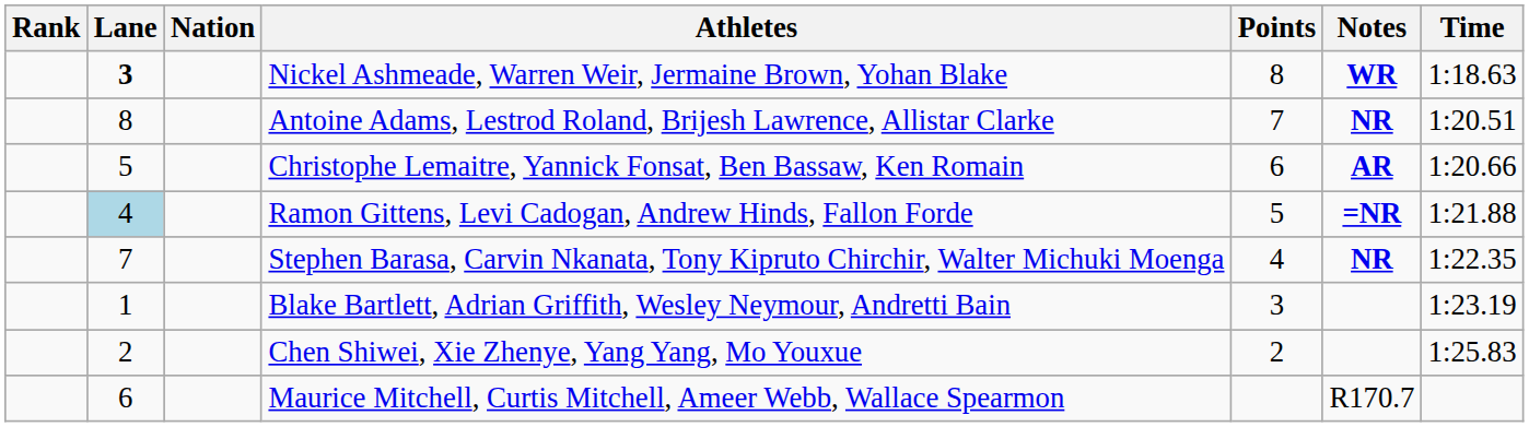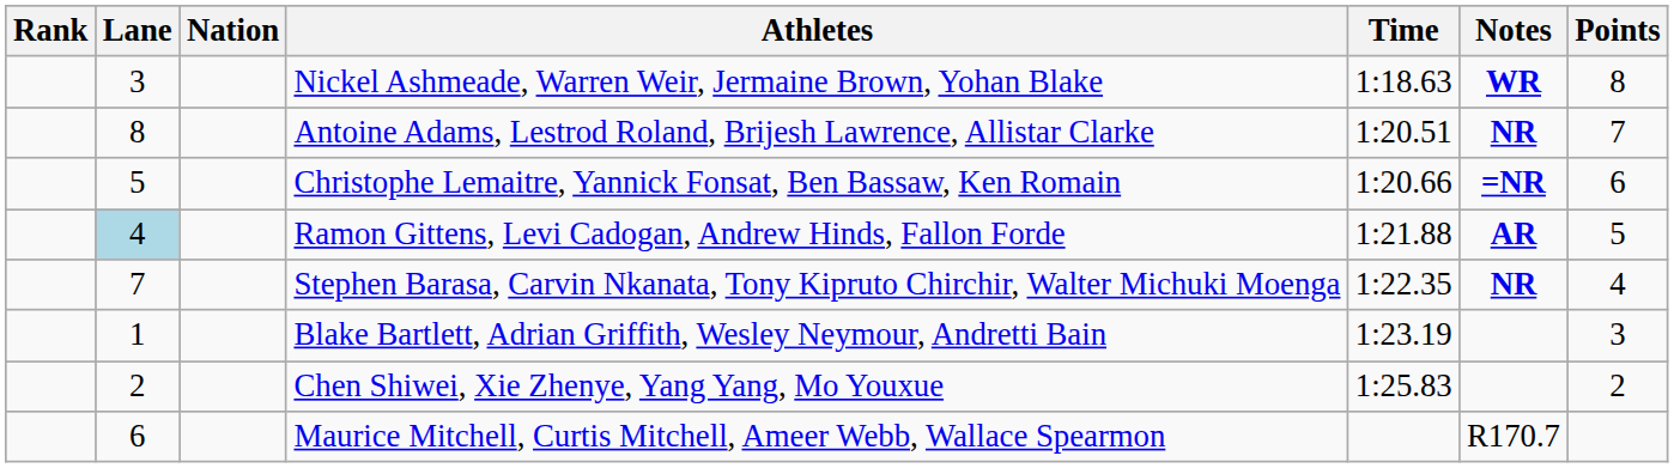 <table class="wikitable sortable" style="text-align:center">
 <tr>
 <th>Rank</th>
 <th>Lane</th>
 <th>Nation</th>
 <th>Athletes</th>
+<th>Time</th>
+<th>Notes</th>
 <th>Points</th>
-<th>Notes</th>
-<th>Time</th>
 </tr>
 <tr>
 <td></td>
-<td><strong>3</strong></td>
+<td>3</td>
 <td align=left></td>
 <td align=left><a href='#'>Nickel Ashmeade</a>, <a href='#'>Warren Weir</a>, <a href='#'>Jermaine Brown</a>, <a href='#'>Yohan Blake</a></td>
+<td>1:18.63</td>
+<td><strong><a href='#'>WR</a></strong></td>
 <td>8</td>
-<td><strong><a href='#'>WR</a></strong></td>
-<td>1:18.63</td>
 </tr>
 <tr>
 <td></td>
 <td>8</td>
 <td align=left></td>
 <td align=left><a href='#'>Antoine Adams</a>, <a href='#'>Lestrod Roland</a>, <a href='#'>Brijesh Lawrence</a>, <a href='#'>Allistar Clarke</a></td>
+<td>1:20.51</td>
+<td><strong><a href='#'>NR</a></strong></td>
 <td>7</td>
-<td><strong><a href='#'>NR</a></strong></td>
-<td>1:20.51</td>
 </tr>
 <tr>
 <td></td>
 <td>5</td>
 <td align=left></td>
 <td align=left><a href='#'>Christophe Lemaitre</a>, <a href='#'>Yannick Fonsat</a>, <a href='#'>Ben Bassaw</a>, <a href='#'>Ken Romain</a></td>
+<td>1:20.66</td>
+<td><strong><a href='#'>=NR</a></strong></td>
 <td>6</td>
-<td><strong><a href='#'>AR</a></strong></td>
-<td>1:20.66</td>
 </tr>
 <tr>
 <td></td>
 <td style="background: lightblue;">4</td>
 <td align=left></td>
 <td align=left><a href='#'>Ramon Gittens</a>, <a href='#'>Levi Cadogan</a>, <a href='#'>Andrew Hinds</a>, <a href='#'>Fallon Forde</a></td>
+<td>1:21.88</td>
+<td><strong><a href='#'>AR</a></strong></td>
 <td>5</td>
-<td><strong><a href='#'>=NR</a></strong></td>
-<td>1:21.88</td>
 </tr>
 <tr>
 <td></td>
 <td>7</td>
 <td align=left></td>
 <td align=left><a href='#'>Stephen Barasa</a>, <a href='#'>Carvin Nkanata</a>, <a href='#'>Tony Kipruto Chirchir</a>, <a href='#'>Walter Michuki Moenga</a></td>
+<td>1:22.35</td>
+<td><strong><a href='#'>NR</a></strong></td>
 <td>4</td>
-<td><strong><a href='#'>NR</a></strong></td>
-<td>1:22.35</td>
 </tr>
 <tr>
 <td></td>
 <td>1</td>
 <td align=left></td>
 <td align=left><a href='#'>Blake Bartlett</a>, <a href='#'>Adrian Griffith</a>, <a href='#'>Wesley Neymour</a>, <a href='#'>Andretti Bain</a></td>
+<td>1:23.19</td>
+<td></td>
 <td>3</td>
-<td></td>
-<td>1:23.19</td>
 </tr>
 <tr>
 <td></td>
 <td>2</td>
 <td align=left></td>
 <td align=left><a href='#'>Chen Shiwei</a>, <a href='#'>Xie Zhenye</a>, <a href='#'>Yang Yang</a>, <a href='#'>Mo Youxue</a></td>
+<td>1:25.83</td>
+<td></td>
 <td>2</td>
-<td></td>
-<td>1:25.83</td>
 </tr>
 <tr>
 <td></td>
 <td>6</td>
 <td align=left></td>
 <td align=left><a href='#'>Maurice Mitchell</a>, <a href='#'>Curtis Mitchell</a>, <a href='#'>Ameer Webb</a>, <a href='#'>Wallace Spearmon</a></td>
 <td></td>
 <td>R170.7</td>
 <td></td>
 </tr>
 </table>
